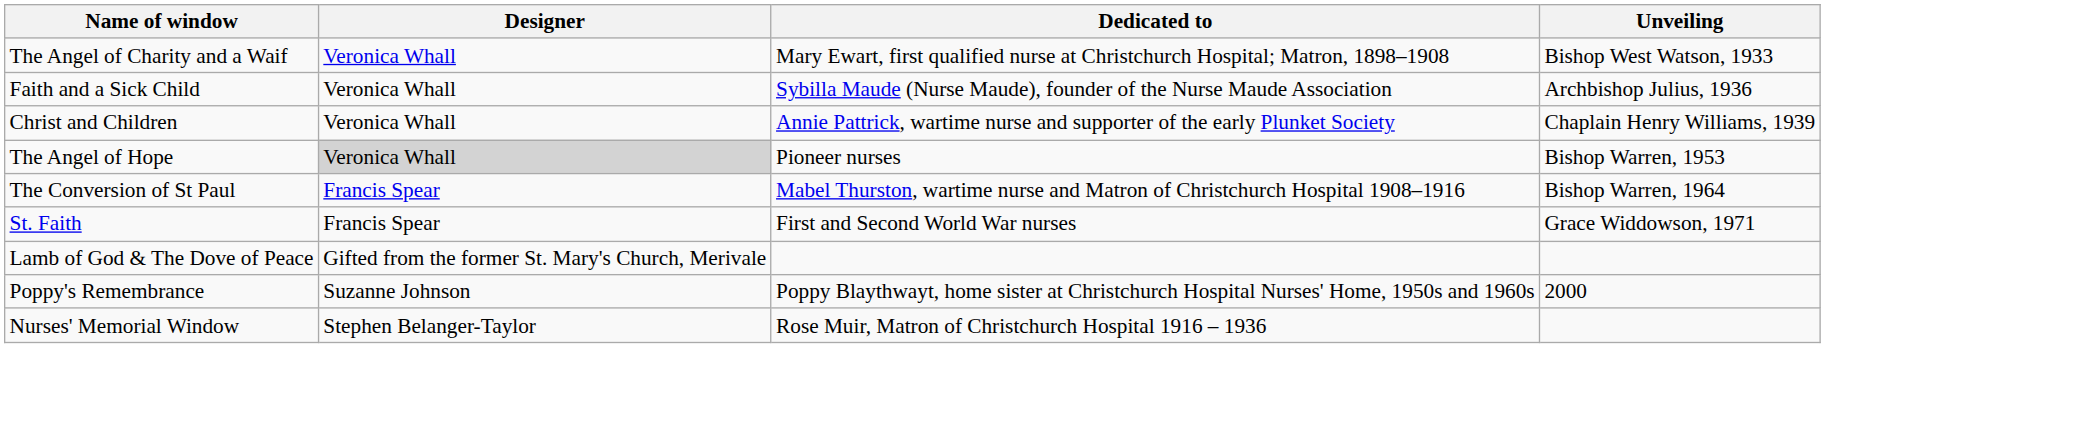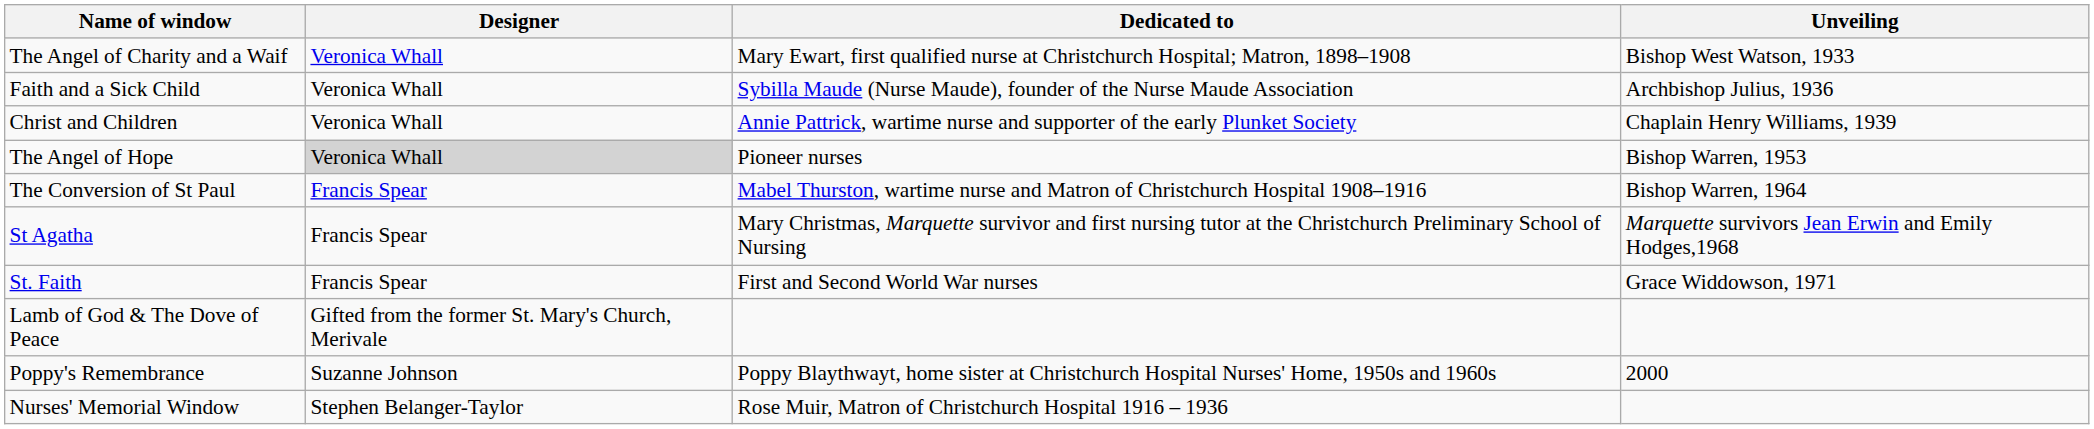 <table class="wikitable">
 <tr>
 <th>Name of window</th>
 <th>Designer</th>
 <th>Dedicated to</th>
 <th>Unveiling</th>
 </tr>
 <tr>
 <td>The Angel of Charity and a Waif</td>
 <td><a href='#'>Veronica Whall</a></td>
 <td>Mary Ewart, first qualified nurse at Christchurch Hospital; Matron, 1898–1908</td>
 <td>Bishop West Watson, 1933</td>
 </tr>
 <tr>
 <td>Faith and a Sick Child</td>
 <td>Veronica Whall</td>
 <td><a href='#'>Sybilla Maude</a> (Nurse Maude), founder of the Nurse Maude Association</td>
 <td>Archbishop Julius, 1936</td>
 </tr>
 <tr>
 <td>Christ and Children</td>
 <td>Veronica Whall</td>
 <td><a href='#'>Annie Pattrick</a>, wartime nurse and supporter of the early <a href='#'>Plunket Society</a></td>
 <td>Chaplain Henry Williams, 1939</td>
 </tr>
 <tr>
 <td>The Angel of Hope</td>
 <td style="background: lightgrey;">Veronica Whall</td>
 <td>Pioneer nurses</td>
 <td>Bishop Warren, 1953</td>
 </tr>
 <tr>
 <td>The Conversion of St Paul</td>
 <td><a href='#'>Francis Spear</a></td>
 <td><a href='#'>Mabel Thurston</a>, wartime nurse and Matron of Christchurch Hospital 1908–1916</td>
 <td>Bishop Warren, 1964</td>
 </tr>
 <tr>
+<td><a href='#'>St Agatha</a></td>
+<td>Francis Spear</td>
+<td>Mary Christmas, <em>Marquette</em> survivor and first nursing tutor at the Christchurch Preliminary School of Nursing</td>
+<td><em>Marquette</em> survivors <a href='#'>Jean Erwin</a> and Emily Hodges,1968</td>
+</tr>
+<tr>
 <td><a href='#'>St. Faith</a></td>
 <td>Francis Spear</td>
 <td>First and Second World War nurses</td>
 <td>Grace Widdowson, 1971</td>
 </tr>
 <tr>
 <td>Lamb of God & The Dove of Peace</td>
 <td>Gifted from the former St. Mary's Church, Merivale</td>
 <td></td>
 <td></td>
 </tr>
 <tr>
 <td>Poppy's Remembrance</td>
 <td>Suzanne Johnson</td>
 <td>Poppy Blaythwayt, home sister at Christchurch Hospital Nurses' Home, 1950s and 1960s</td>
 <td>2000</td>
 </tr>
 <tr>
 <td>Nurses' Memorial Window</td>
 <td>Stephen Belanger-Taylor</td>
 <td>Rose Muir, Matron of Christchurch Hospital 1916 – 1936</td>
 <td></td>
 </tr>
 </table>
